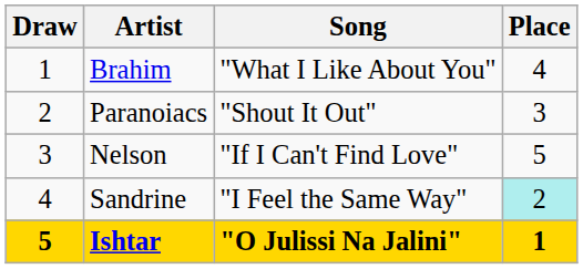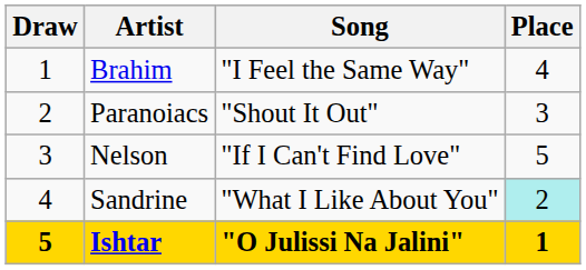 <table class="sortable wikitable" style="margin: 1em auto 1em auto; text-align:center;">
 <tr bgcolor="#CCCCCC">
 <th>Draw</th>
 <th>Artist</th>
 <th>Song</th>
 <th>Place</th>
 </tr>
 <tr>
 <td>1</td>
 <td align="left"><a href='#'>Brahim</a></td>
-<td align="left">"What I Like About You"</td>
+<td align="left">"I Feel the Same Way"</td>
 <td>4</td>
 </tr>
 <tr>
 <td>2</td>
 <td align="left">Paranoiacs</td>
 <td align="left">"Shout It Out"</td>
 <td>3</td>
 </tr>
 <tr>
 <td>3</td>
 <td align="left">Nelson</td>
 <td align="left">"If I Can't Find Love"</td>
 <td>5</td>
 </tr>
 <tr>
 <td>4</td>
 <td align="left">Sandrine</td>
-<td align="left">"I Feel the Same Way"</td>
+<td align="left">"What I Like About You"</td>
 <td style="background: paleturquoise;">2</td>
 </tr>
 <tr style="font-weight:bold; background:gold;">
 <td>5</td>
 <td align="left"><a href='#'>Ishtar</a></td>
 <td align="left">"O Julissi Na Jalini"</td>
 <td>1</td>
 </tr>
 </table>
